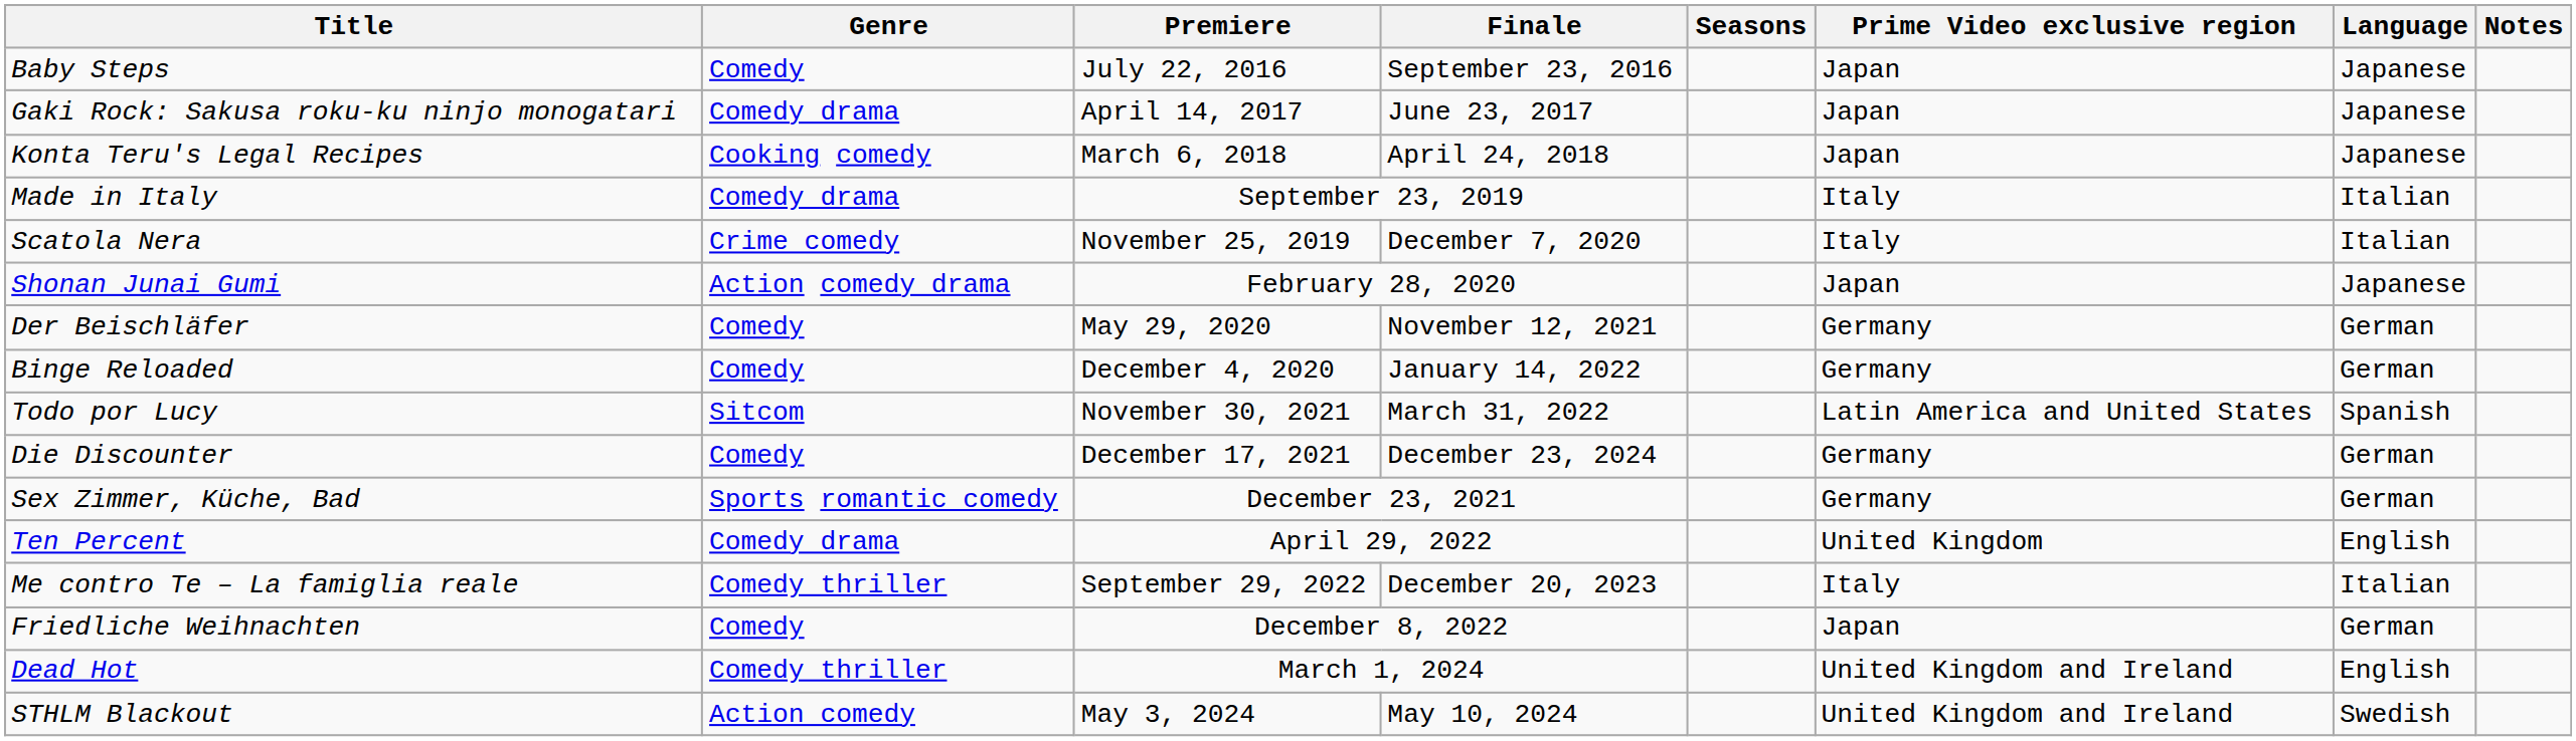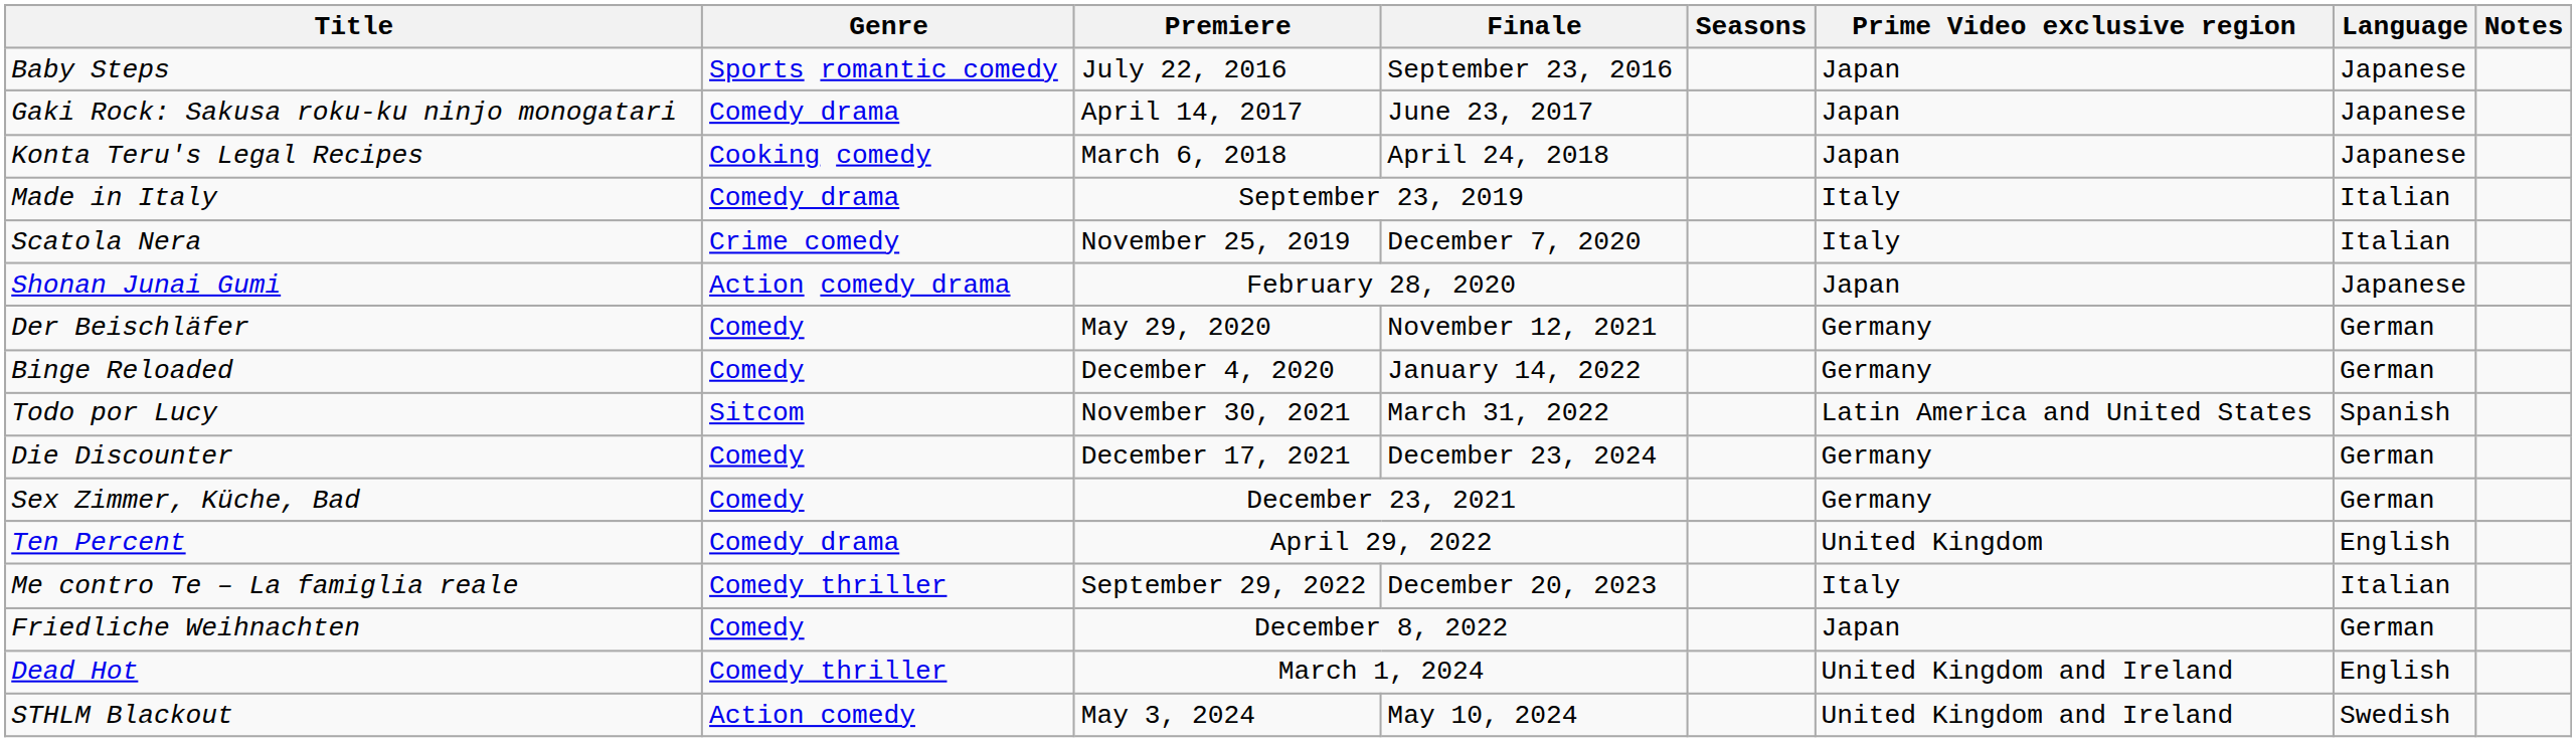 <table class="wikitable sortable" style="width:100%;">
 <tr>
 <th>Title</th>
 <th>Genre</th>
 <th>Premiere</th>
 <th>Finale</th>
 <th>Seasons</th>
 <th>Prime Video exclusive region</th>
 <th>Language</th>
 <th>Notes</th>
 </tr>
 <tr>
 <td><em>Baby Steps</em></td>
-<td><a href='#'>Comedy</a></td>
+<td><a href='#'>Sports</a> <a href='#'>romantic comedy</a></td>
 <td>July 22, 2016</td>
 <td>September 23, 2016</td>
 <td></td>
 <td>Japan</td>
 <td>Japanese</td>
 <td></td>
 </tr>
 <tr>
 <td><em>Gaki Rock: Sakusa roku-ku ninjo monogatari</em></td>
 <td><a href='#'>Comedy drama</a></td>
 <td>April 14, 2017</td>
 <td>June 23, 2017</td>
 <td></td>
 <td>Japan</td>
 <td>Japanese</td>
 <td></td>
 </tr>
 <tr>
 <td><em>Konta Teru's Legal Recipes</em></td>
 <td><a href='#'>Cooking</a> <a href='#'>comedy</a></td>
 <td>March 6, 2018</td>
 <td>April 24, 2018</td>
 <td></td>
 <td>Japan</td>
 <td>Japanese</td>
 <td></td>
 </tr>
 <tr>
 <td><em>Made in Italy</em></td>
 <td><a href='#'>Comedy drama</a></td>
 <td colspan="2" style="text-align:center">September 23, 2019</td>
 <td></td>
 <td>Italy</td>
 <td>Italian</td>
 <td></td>
 </tr>
 <tr>
 <td><em>Scatola Nera</em></td>
 <td><a href='#'>Crime comedy</a></td>
 <td>November 25, 2019</td>
 <td>December 7, 2020</td>
 <td></td>
 <td>Italy</td>
 <td>Italian</td>
 <td></td>
 </tr>
 <tr>
 <td><em><a href='#'>Shonan Junai Gumi</a></em></td>
 <td><a href='#'>Action</a> <a href='#'>comedy drama</a></td>
 <td colspan="2" style="text-align:center">February 28, 2020</td>
 <td></td>
 <td>Japan</td>
 <td>Japanese</td>
 <td></td>
 </tr>
 <tr>
 <td><em>Der Beischläfer</em></td>
 <td><a href='#'>Comedy</a></td>
 <td>May 29, 2020</td>
 <td>November 12, 2021</td>
 <td></td>
 <td>Germany</td>
 <td>German</td>
 <td></td>
 </tr>
 <tr>
 <td><em>Binge Reloaded</em></td>
 <td><a href='#'>Comedy</a></td>
 <td>December 4, 2020</td>
 <td>January 14, 2022</td>
 <td></td>
 <td>Germany</td>
 <td>German</td>
 <td></td>
 </tr>
 <tr>
 <td><em>Todo por Lucy</em></td>
 <td><a href='#'>Sitcom</a></td>
 <td>November 30, 2021</td>
 <td>March 31, 2022</td>
 <td></td>
 <td>Latin America and United States</td>
 <td>Spanish</td>
 <td></td>
 </tr>
 <tr>
 <td><em>Die Discounter</em></td>
 <td><a href='#'>Comedy</a></td>
 <td>December 17, 2021</td>
 <td>December 23, 2024</td>
 <td></td>
 <td>Germany</td>
 <td>German</td>
 <td></td>
 </tr>
 <tr>
 <td><em>Sex Zimmer, Küche, Bad</em></td>
-<td><a href='#'>Sports</a> <a href='#'>romantic comedy</a></td>
+<td><a href='#'>Comedy</a></td>
 <td colspan="2" style="text-align:center">December 23, 2021</td>
 <td></td>
 <td>Germany</td>
 <td>German</td>
 <td></td>
 </tr>
 <tr>
 <td><em><a href='#'>Ten Percent</a></em></td>
 <td><a href='#'>Comedy drama</a></td>
 <td colspan="2" style="text-align:center">April 29, 2022</td>
 <td></td>
 <td>United Kingdom</td>
 <td>English</td>
 <td></td>
 </tr>
 <tr>
 <td><em>Me contro Te – La famiglia reale</em></td>
 <td><a href='#'>Comedy thriller</a></td>
 <td>September 29, 2022</td>
 <td>December 20, 2023</td>
 <td></td>
 <td>Italy</td>
 <td>Italian</td>
 <td></td>
 </tr>
 <tr>
 <td><em>Friedliche Weihnachten</em></td>
 <td><a href='#'>Comedy</a></td>
 <td colspan="2" style="text-align:center">December 8, 2022</td>
 <td></td>
 <td>Japan</td>
 <td>German</td>
 <td></td>
 </tr>
 <tr>
 <td><em><a href='#'>Dead Hot</a></em></td>
 <td><a href='#'>Comedy thriller</a></td>
 <td colspan="2" style="text-align:center">March 1, 2024</td>
 <td></td>
 <td>United Kingdom and Ireland</td>
 <td>English</td>
 <td></td>
 </tr>
 <tr>
 <td><em>STHLM Blackout</em></td>
 <td><a href='#'>Action comedy</a></td>
 <td>May 3, 2024</td>
 <td>May 10, 2024</td>
 <td></td>
 <td>United Kingdom and Ireland</td>
 <td>Swedish</td>
 <td></td>
 </tr>
 </table>
